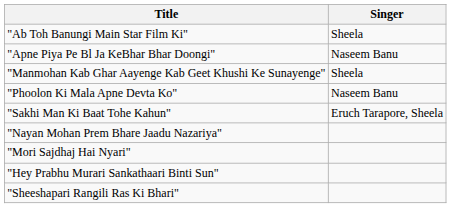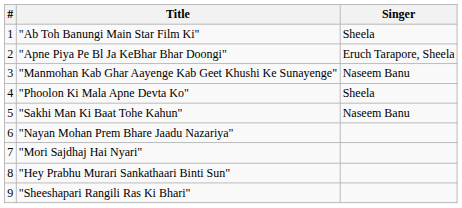 <table class="wikitable" style="font-size:95%;">
 <tr>
+<th>#</th>
 <th>Title</th>
 <th>Singer</th>
 </tr>
 <tr>
+<td>1</td>
 <td>"Ab Toh Banungi Main Star Film Ki"</td>
 <td>Sheela</td>
 </tr>
 <tr>
+<td>2</td>
 <td>"Apne Piya Pe Bl Ja KeBhar Bhar Doongi"</td>
+<td>Eruch Tarapore, Sheela</td>
+</tr>
+<tr>
+<td>3</td>
+<td>"Manmohan Kab Ghar Aayenge Kab Geet Khushi Ke Sunayenge"</td>
 <td>Naseem Banu</td>
 </tr>
 <tr>
-<td>"Manmohan Kab Ghar Aayenge Kab Geet Khushi Ke Sunayenge"</td>
+<td>4</td>
+<td>"Phoolon Ki Mala Apne Devta Ko"</td>
 <td>Sheela</td>
 </tr>
 <tr>
-<td>"Phoolon Ki Mala Apne Devta Ko"</td>
+<td>5</td>
+<td>"Sakhi Man Ki Baat Tohe Kahun"</td>
 <td>Naseem Banu</td>
 </tr>
 <tr>
-<td>"Sakhi Man Ki Baat Tohe Kahun"</td>
-<td>Eruch Tarapore, Sheela</td>
-</tr>
-<tr>
+<td>6</td>
 <td>"Nayan Mohan Prem Bhare Jaadu Nazariya"</td>
 <td></td>
 </tr>
 <tr>
+<td>7</td>
 <td>"Mori Sajdhaj Hai Nyari"</td>
 <td></td>
 </tr>
 <tr>
+<td>8</td>
 <td>"Hey Prabhu Murari Sankathaari Binti Sun"</td>
 <td></td>
 </tr>
 <tr>
+<td>9</td>
 <td>"Sheeshapari Rangili Ras Ki Bhari"</td>
 <td></td>
 </tr>
 </table>
